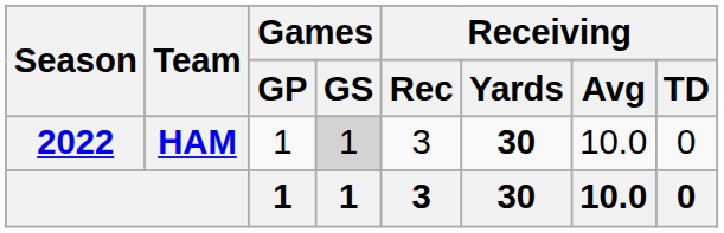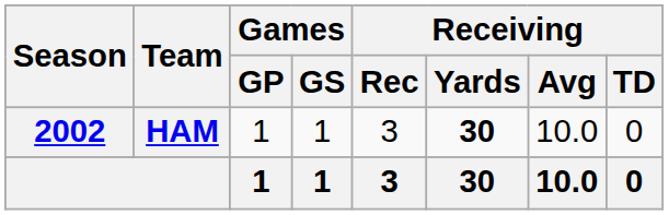 <table class="wikitable" style="text-align:center;">
 <tr>
 <th rowspan="2">Season</th>
 <th rowspan="2">Team</th>
 <th colspan="2">Games</th>
 <th colspan="4">Receiving</th>
 </tr>
 <tr>
 <th>GP</th>
 <th>GS</th>
 <th>Rec</th>
 <th>Yards</th>
 <th>Avg</th>
 <th>TD</th>
 </tr>
 <tr>
-<th><a href='#'>2022</a></th>
+<th><a href='#'>2002</a></th>
 <th><a href='#'>HAM</a></th>
 <td>1</td>
-<td style="background: lightgrey;">1</td>
+<td>1</td>
 <td>3</td>
 <td><strong>30</strong></td>
 <td>10.0</td>
 <td>0</td>
 </tr>
 <tr>
 <th colspan="2"></th>
 <th>1</th>
 <th>1</th>
 <th>3</th>
 <th>30</th>
 <th>10.0</th>
 <th>0</th>
 </tr>
 </table>
